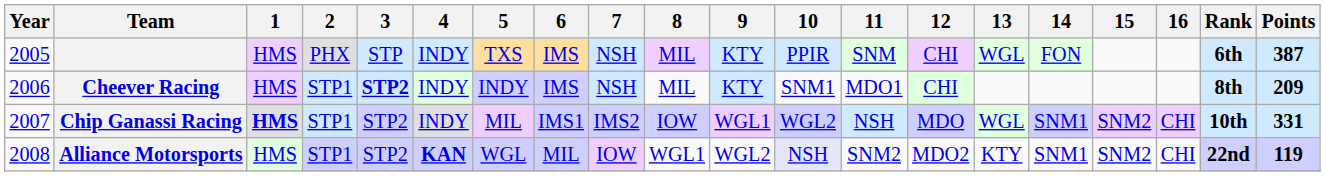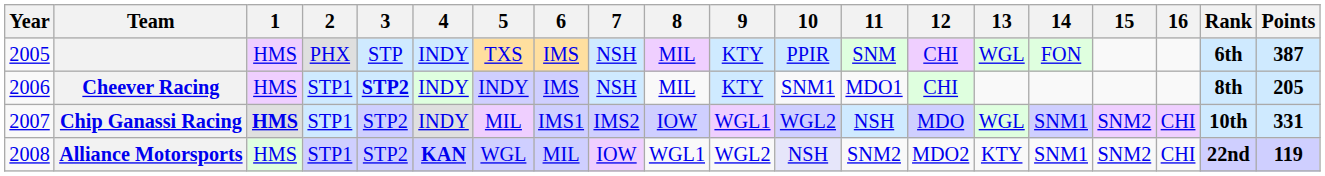 <table class="wikitable" style="text-align:center; font-size:95%">
 <tr>
 <th>Year</th>
 <th>Team</th>
 <th>1</th>
 <th>2</th>
 <th>3</th>
 <th>4</th>
 <th>5</th>
 <th>6</th>
 <th>7</th>
 <th>8</th>
 <th>9</th>
 <th>10</th>
 <th>11</th>
 <th>12</th>
 <th>13</th>
 <th>14</th>
 <th>15</th>
 <th>16</th>
 <th>Rank</th>
 <th>Points</th>
 </tr>
 <tr>
 <td><a href='#'>2005</a></td>
 <th></th>
 <td style="background-color:#EFCFFF"><a href='#'>HMS</a><br></td>
 <td style="background-color:#DFDFDF"><a href='#'>PHX</a><br></td>
 <td style="background-color:#CFEAFF"><a href='#'>STP</a><br></td>
 <td style="background-color:#CFEAFF"><a href='#'>INDY</a><br></td>
 <td style="background-color:#FFDF9F"><a href='#'>TXS</a><br></td>
 <td style="background-color:#FFDF9F"><a href='#'>IMS</a><br></td>
 <td style="background-color:#CFEAFF"><a href='#'>NSH</a><br></td>
 <td style="background-color:#EFCFFF"><a href='#'>MIL</a><br></td>
 <td style="background-color:#CFEAFF"><a href='#'>KTY</a><br></td>
 <td style="background-color:#CFEAFF"><a href='#'>PPIR</a><br></td>
 <td style="background-color:#DFFFDF"><a href='#'>SNM</a><br></td>
 <td style="background-color:#EFCFFF"><a href='#'>CHI</a><br></td>
 <td style="background-color:#DFFFDF"><a href='#'>WGL</a><br></td>
 <td style="background-color:#DFFFDF"><a href='#'>FON</a><br></td>
 <td></td>
 <td></td>
 <td style="background-color:#CFEAFF"><strong>6th</strong></td>
 <td style="background-color:#CFEAFF"><strong>387</strong></td>
 </tr>
 <tr>
 <td><a href='#'>2006</a></td>
 <th><a href='#'>Cheever Racing</a></th>
 <td style="background-color:#EFCFFF"><a href='#'>HMS</a><br></td>
 <td style="background-color:#CFEAFF"><a href='#'>STP1</a><br></td>
 <td style="background-color:#CFEAFF"><strong><a href='#'>STP2</a></strong><br></td>
 <td style="background-color:#DFFFDF"><a href='#'>INDY</a><br></td>
 <td style="background-color:#CFCFFF"><a href='#'>INDY</a><br></td>
 <td style="background-color:#CFCFFF"><a href='#'>IMS</a><br></td>
 <td style="background-color:#CFEAFF"><a href='#'>NSH</a><br></td>
 <td><a href='#'>MIL</a></td>
 <td style="background-color:#CFEAFF"><a href='#'>KTY</a><br></td>
 <td><a href='#'>SNM1</a></td>
 <td><a href='#'>MDO1</a></td>
 <td style="background-color:#DFFFDF"><a href='#'>CHI</a><br></td>
 <td></td>
 <td></td>
 <td></td>
 <td></td>
 <td style="background-color:#CFEAFF"><strong>8th</strong></td>
-<td style="background-color:#CFEAFF"><strong>209</strong></td>
+<td style="background-color:#CFEAFF"><strong>205</strong></td>
 </tr>
 <tr>
 <td><a href='#'>2007</a></td>
 <th><a href='#'>Chip Ganassi Racing</a></th>
 <td style="background-color:#DFDFDF"><strong><a href='#'>HMS</a></strong><br></td>
 <td style="background-color:#CFEAFF"><a href='#'>STP1</a><br></td>
 <td style="background-color:#CFCFFF"><a href='#'>STP2</a><br></td>
 <td style="background-color:#DFDFDF"><a href='#'>INDY</a><br></td>
 <td style="background-color:#EFCFFF"><a href='#'>MIL</a><br></td>
 <td style="background-color:#CFCFFF"><a href='#'>IMS1</a><br></td>
 <td style="background-color:#CFCFFF"><a href='#'>IMS2</a><br></td>
 <td style="background-color:#CFCFFF"><a href='#'>IOW</a><br></td>
 <td style="background-color:#EFCFFF"><a href='#'>WGL1</a><br></td>
 <td style="background-color:#CFCFFF"><a href='#'>WGL2</a><br></td>
 <td style="background-color:#CFEAFF"><a href='#'>NSH</a><br></td>
 <td style="background-color:#CFCFFF"><a href='#'>MDO</a><br></td>
 <td style="background-color:#DFFFDF"><a href='#'>WGL</a><br></td>
 <td style="background-color:#CFCFFF"><a href='#'>SNM1</a><br></td>
 <td style="background-color:#EFCFFF"><a href='#'>SNM2</a><br></td>
 <td style="background-color:#EFCFFF"><a href='#'>CHI</a><br></td>
 <td style="background-color:#CFEAFF"><strong>10th</strong></td>
 <td style="background-color:#CFEAFF"><strong>331</strong></td>
 </tr>
 <tr>
 <td><a href='#'>2008</a></td>
 <th><a href='#'>Alliance Motorsports</a></th>
 <td style="background-color:#DFFFDF"><a href='#'>HMS</a><br></td>
 <td style="background-color:#CFCFFF"><a href='#'>STP1</a><br></td>
 <td style="background-color:#CFCFFF"><a href='#'>STP2</a><br></td>
 <td style="background-color:#CFCFFF"><strong><a href='#'>KAN</a><br></strong></td>
 <td style="background-color:#CFCFFF"><a href='#'>WGL</a><br></td>
 <td style="background-color:#CFCFFF"><a href='#'>MIL</a><br></td>
 <td style="background-color:#EFCFFF"><a href='#'>IOW</a><br></td>
 <td><a href='#'>WGL1</a></td>
 <td><a href='#'>WGL2</a></td>
 <td style="background: lavender;"><a href='#'>NSH</a></td>
 <td><a href='#'>SNM2</a></td>
 <td><a href='#'>MDO2</a></td>
 <td><a href='#'>KTY</a></td>
 <td><a href='#'>SNM1</a></td>
 <td><a href='#'>SNM2</a></td>
 <td><a href='#'>CHI</a></td>
 <td style="background-color:#CFCFFF"><strong>22nd</strong></td>
 <td style="background-color:#CFCFFF"><strong>119</strong></td>
 </tr>
 </table>
